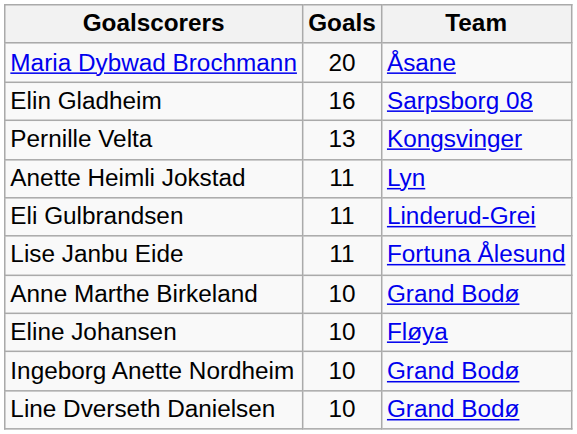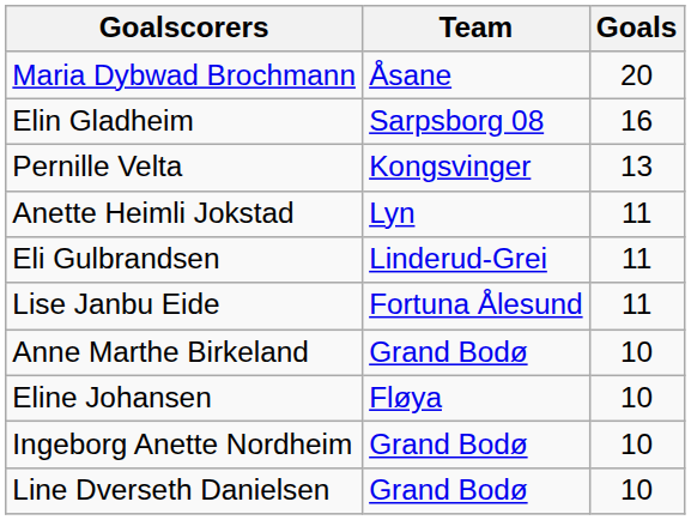 <table class="wikitable">
 <tr>
 <th>Goalscorers</th>
+<th>Team</th>
 <th>Goals</th>
-<th>Team</th>
 </tr>
 <tr>
 <td> <a href='#'>Maria Dybwad Brochmann</a></td>
+<td><a href='#'>Åsane</a></td>
 <td style="text-align:center;">20</td>
-<td><a href='#'>Åsane</a></td>
 </tr>
 <tr>
 <td> Elin Gladheim</td>
+<td><a href='#'>Sarpsborg 08</a></td>
 <td style="text-align:center;">16</td>
-<td><a href='#'>Sarpsborg 08</a></td>
 </tr>
 <tr>
 <td> Pernille Velta</td>
+<td><a href='#'>Kongsvinger</a></td>
 <td style="text-align:center;">13</td>
-<td><a href='#'>Kongsvinger</a></td>
 </tr>
 <tr>
 <td> Anette Heimli Jokstad</td>
+<td><a href='#'>Lyn</a></td>
 <td style="text-align:center;">11</td>
-<td><a href='#'>Lyn</a></td>
 </tr>
 <tr>
 <td> Eli Gulbrandsen</td>
+<td><a href='#'>Linderud-Grei</a></td>
 <td style="text-align:center;">11</td>
-<td><a href='#'>Linderud-Grei</a></td>
 </tr>
 <tr>
 <td> Lise Janbu Eide</td>
+<td><a href='#'>Fortuna Ålesund</a></td>
 <td style="text-align:center;">11</td>
-<td><a href='#'>Fortuna Ålesund</a></td>
 </tr>
 <tr>
 <td> Anne Marthe Birkeland</td>
+<td><a href='#'>Grand Bodø</a></td>
 <td style="text-align:center;">10</td>
-<td><a href='#'>Grand Bodø</a></td>
 </tr>
 <tr>
 <td> Eline Johansen</td>
+<td><a href='#'>Fløya</a></td>
 <td style="text-align:center;">10</td>
-<td><a href='#'>Fløya</a></td>
 </tr>
 <tr>
 <td> Ingeborg Anette Nordheim</td>
+<td><a href='#'>Grand Bodø</a></td>
 <td style="text-align:center;">10</td>
-<td><a href='#'>Grand Bodø</a></td>
 </tr>
 <tr>
 <td> Line Dverseth Danielsen</td>
+<td><a href='#'>Grand Bodø</a></td>
 <td style="text-align:center;">10</td>
-<td><a href='#'>Grand Bodø</a></td>
 </tr>
 </table>
